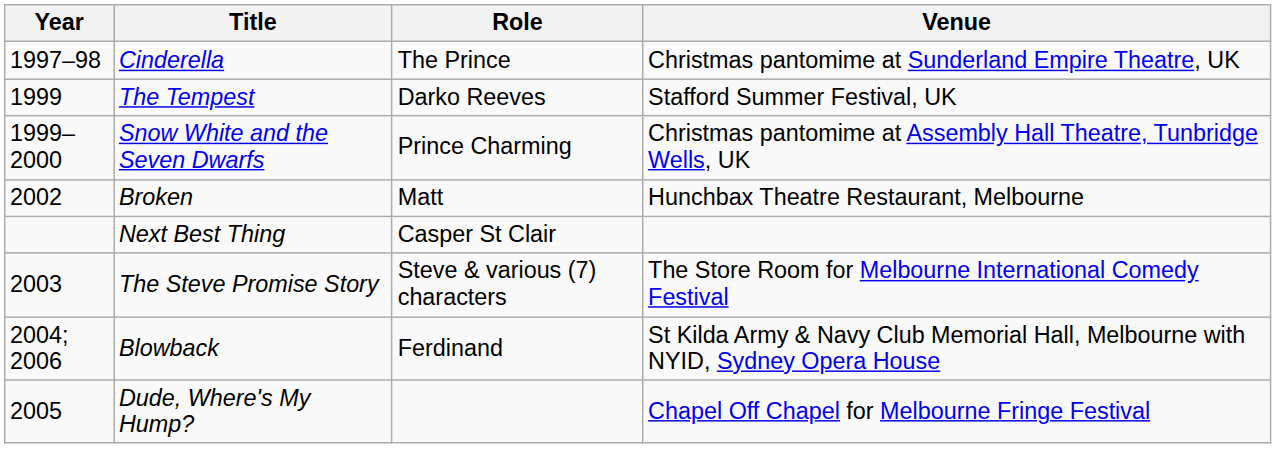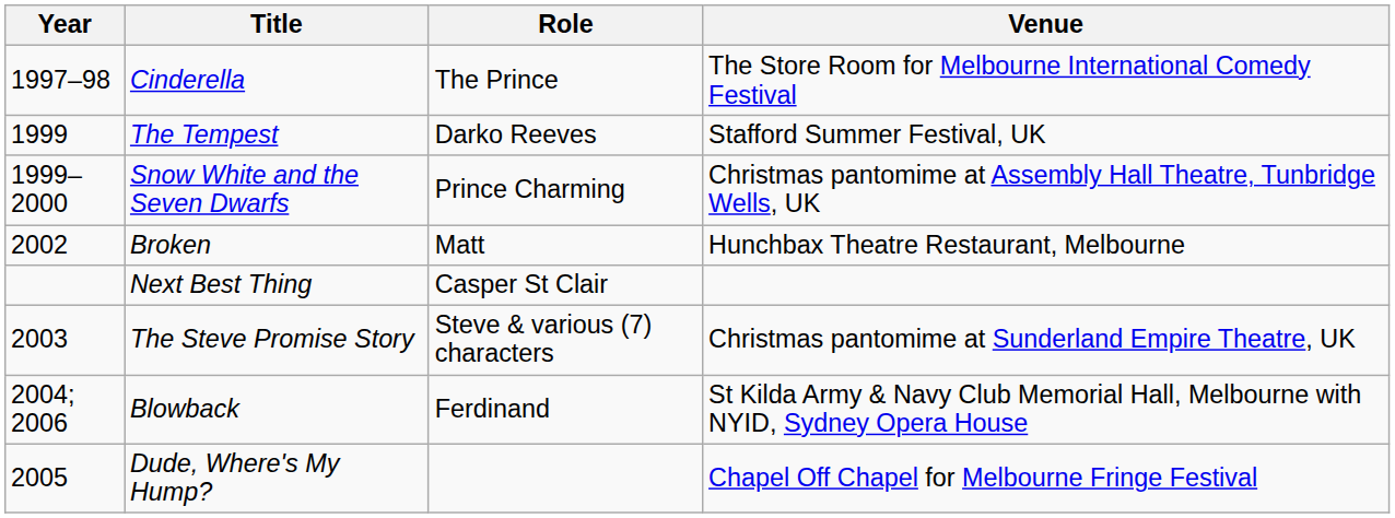 <table class="wikitable">
 <tr>
 <th>Year</th>
 <th>Title</th>
 <th>Role</th>
 <th>Venue</th>
 </tr>
 <tr>
 <td>1997–98</td>
 <td><em><a href='#'>Cinderella</a></em></td>
 <td>The Prince</td>
-<td>Christmas pantomime at <a href='#'>Sunderland Empire Theatre</a>, UK</td>
+<td>The Store Room for <a href='#'>Melbourne International Comedy Festival</a></td>
 </tr>
 <tr>
 <td>1999</td>
 <td><em><a href='#'>The Tempest</a></em></td>
 <td>Darko Reeves</td>
 <td>Stafford Summer Festival, UK</td>
 </tr>
 <tr>
 <td>1999–2000</td>
 <td><em><a href='#'>Snow White and the Seven Dwarfs</a></em></td>
 <td>Prince Charming</td>
 <td>Christmas pantomime at <a href='#'>Assembly Hall Theatre, Tunbridge Wells</a>, UK</td>
 </tr>
 <tr>
 <td>2002</td>
 <td><em>Broken</em></td>
 <td>Matt</td>
 <td>Hunchbax Theatre Restaurant, Melbourne</td>
 </tr>
 <tr>
 <td></td>
 <td><em>Next Best Thing</em></td>
 <td>Casper St Clair</td>
 <td></td>
 </tr>
 <tr>
 <td>2003</td>
 <td><em>The Steve Promise Story</em></td>
 <td>Steve & various (7) characters</td>
-<td>The Store Room for <a href='#'>Melbourne International Comedy Festival</a></td>
+<td>Christmas pantomime at <a href='#'>Sunderland Empire Theatre</a>, UK</td>
 </tr>
 <tr>
 <td>2004; 2006</td>
 <td><em>Blowback</em></td>
 <td>Ferdinand</td>
 <td>St Kilda Army & Navy Club Memorial Hall, Melbourne with NYID, <a href='#'>Sydney Opera House</a></td>
 </tr>
 <tr>
 <td>2005</td>
 <td><em>Dude, Where's My Hump?</em></td>
 <td></td>
 <td><a href='#'>Chapel Off Chapel</a> for <a href='#'>Melbourne Fringe Festival</a></td>
 </tr>
 </table>
